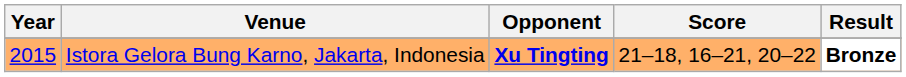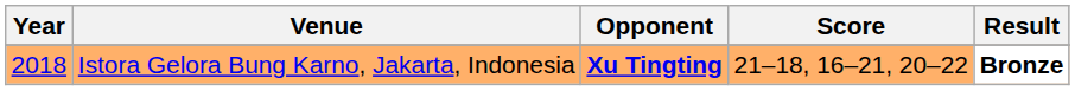 <table class="sortable wikitable" style="font-size: 90%;">
 <tr>
 <th>Year</th>
 <th>Venue</th>
 <th>Opponent</th>
 <th>Score</th>
 <th>Result</th>
 </tr>
 <tr>
 </tr>
 <tr style="background:#FFB069">
-<td align="center"><a href='#'>2015</a></td>
+<td align="center"><a href='#'>2018</a></td>
 <td align="left"><a href='#'>Istora Gelora Bung Karno</a>, <a href='#'>Jakarta</a>, Indonesia</td>
 <td align="left"><strong> <a href='#'>Xu Tingting</a></strong></td>
 <td align="left">21–18, 16–21, 20–22</td>
 <td style="text-align:left; background:white"> <strong>Bronze</strong></td>
 </tr>
 </table>
